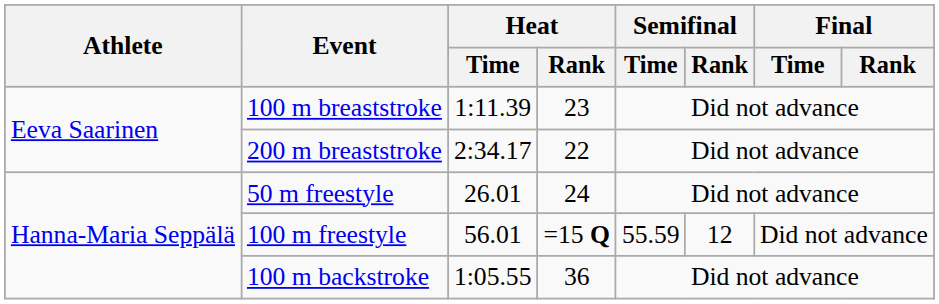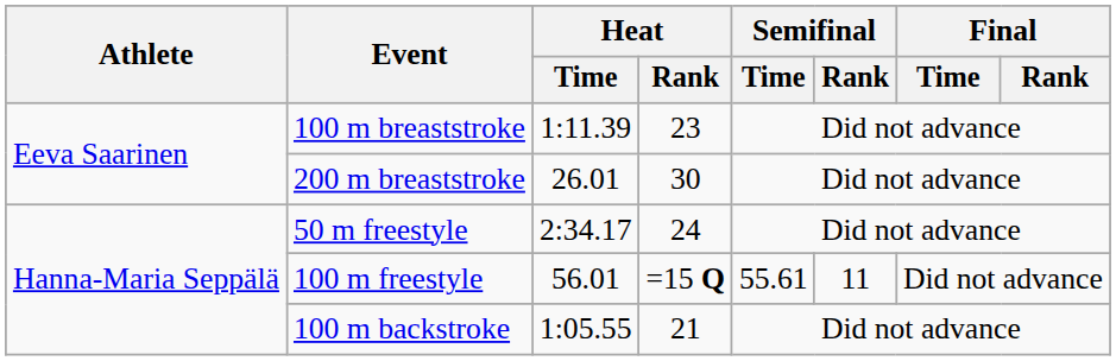 <table class=wikitable style="font-size:90%">
 <tr>
 <th rowspan="2">Athlete</th>
 <th rowspan="2">Event</th>
 <th colspan="2">Heat</th>
 <th colspan="2">Semifinal</th>
 <th colspan="2">Final</th>
 </tr>
 <tr style="font-size:95%">
 <th>Time</th>
 <th>Rank</th>
 <th>Time</th>
 <th>Rank</th>
 <th>Time</th>
 <th>Rank</th>
 </tr>
 <tr align=center>
 <td align=left rowspan=2><a href='#'>Eeva Saarinen</a></td>
 <td align=left><a href='#'>100 m breaststroke</a></td>
 <td>1:11.39</td>
 <td>23</td>
 <td colspan=4>Did not advance</td>
 </tr>
 <tr align=center>
 <td align=left><a href='#'>200 m breaststroke</a></td>
-<td>2:34.17</td>
-<td>22</td>
+<td>26.01</td>
+<td>30</td>
 <td colspan=4>Did not advance</td>
 </tr>
 <tr align=center>
 <td align=left rowspan=3><a href='#'>Hanna-Maria Seppälä</a></td>
 <td align=left><a href='#'>50 m freestyle</a></td>
-<td>26.01</td>
+<td>2:34.17</td>
 <td>24</td>
 <td colspan=4>Did not advance</td>
 </tr>
 <tr align=center>
 <td align=left><a href='#'>100 m freestyle</a></td>
 <td>56.01</td>
 <td>=15 <strong>Q</strong></td>
-<td>55.59</td>
-<td>12</td>
+<td>55.61</td>
+<td>11</td>
 <td colspan=2>Did not advance</td>
 </tr>
 <tr align=center>
 <td align=left><a href='#'>100 m backstroke</a></td>
 <td>1:05.55</td>
-<td>36</td>
+<td>21</td>
 <td colspan=4>Did not advance</td>
 </tr>
 </table>
